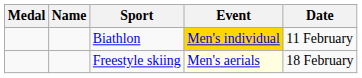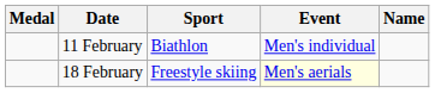 <table class="wikitable sortable" style="font-size:90%">
 <tr>
 <th>Medal</th>
-<th>Name</th>
+<th>Date</th>
 <th>Sport</th>
 <th>Event</th>
-<th>Date</th>
+<th>Name</th>
 </tr>
 <tr>
 <td></td>
+<td>11 February</td>
+<td><a href='#'>Biathlon</a></td>
+<td><a href='#'>Men's individual</a></td>
 <td></td>
-<td><a href='#'>Biathlon</a></td>
-<td style="background: gold;"><a href='#'>Men's individual</a></td>
-<td>11 February</td>
 </tr>
 <tr>
 <td></td>
-<td></td>
+<td>18 February</td>
 <td><a href='#'>Freestyle skiing</a></td>
 <td style="background: lightyellow;"><a href='#'>Men's aerials</a></td>
-<td>18 February</td>
+<td></td>
 </tr>
 </table>
